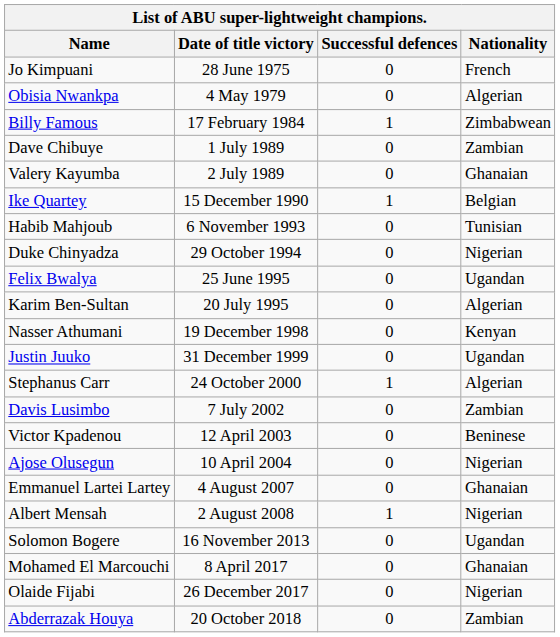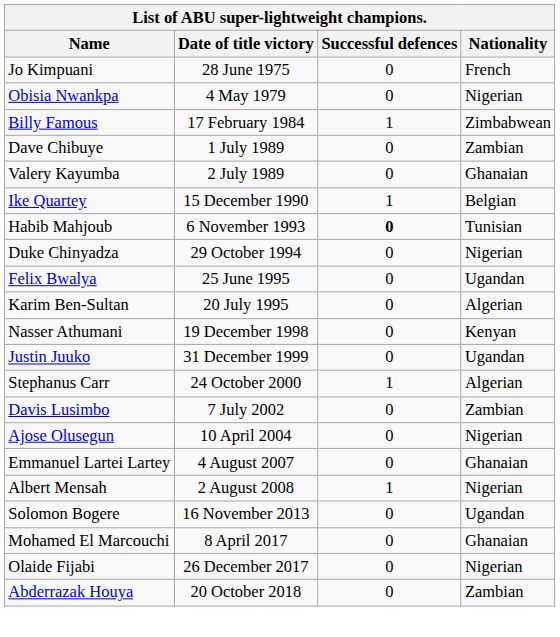 <table class="wikitable">
 <tr>
 <th colspan=4>List of ABU super-lightweight champions.</th>
 </tr>
 <tr>
 <th>Name</th>
 <th>Date of title victory</th>
 <th>Successful defences</th>
 <th>Nationality</th>
 </tr>
 <tr align=center>
 <td align=left>Jo Kimpuani</td>
 <td>28 June 1975</td>
 <td>0</td>
 <td align=left> French</td>
 </tr>
 <tr align=center>
 <td align=left><a href='#'>Obisia Nwankpa</a></td>
 <td>4 May 1979</td>
 <td>0</td>
-<td align=left> Algerian</td>
+<td align=left> Nigerian</td>
 </tr>
 <tr align=center>
 <td align=left><a href='#'>Billy Famous</a></td>
 <td>17 February 1984</td>
 <td>1</td>
 <td align=left> Zimbabwean</td>
 </tr>
 <tr align=center>
 <td align=left>Dave Chibuye</td>
 <td>1 July 1989</td>
 <td>0</td>
 <td align=left> Zambian</td>
 </tr>
 <tr align=center>
 <td align=left>Valery Kayumba</td>
 <td>2 July 1989</td>
 <td>0</td>
 <td align=left> Ghanaian</td>
 </tr>
 <tr align=center>
 <td align=left><a href='#'>Ike Quartey</a></td>
 <td>15 December 1990</td>
 <td>1</td>
 <td align=left> Belgian</td>
 </tr>
 <tr align=center>
 <td align=left>Habib Mahjoub</td>
 <td>6 November 1993</td>
-<td>0</td>
+<td><strong>0</strong></td>
 <td align=left> Tunisian</td>
 </tr>
 <tr align=center>
 <td align=left>Duke Chinyadza</td>
 <td>29 October 1994</td>
 <td>0</td>
 <td align=left> Nigerian</td>
 </tr>
 <tr align=center>
 <td align=left><a href='#'>Felix Bwalya</a></td>
 <td>25 June 1995</td>
 <td>0</td>
 <td align=left> Ugandan</td>
 </tr>
 <tr align=center>
 <td align=left>Karim Ben-Sultan</td>
 <td>20 July 1995</td>
 <td>0</td>
 <td align=left> Algerian</td>
 </tr>
 <tr align=center>
 <td align=left>Nasser Athumani</td>
 <td>19 December 1998</td>
 <td>0</td>
 <td align=left> Kenyan</td>
 </tr>
 <tr align=center>
 <td align=left><a href='#'>Justin Juuko</a></td>
 <td>31 December 1999</td>
 <td>0</td>
 <td align=left> Ugandan</td>
 </tr>
 <tr align=center>
 <td align=left>Stephanus Carr</td>
 <td>24 October 2000</td>
 <td>1</td>
 <td align=left> Algerian</td>
 </tr>
 <tr align=center>
 <td align=left><a href='#'>Davis Lusimbo</a></td>
 <td>7 July 2002</td>
 <td>0</td>
 <td align=left> Zambian</td>
 </tr>
 <tr align=center>
-<td align=left>Victor Kpadenou</td>
-<td>12 April 2003</td>
-<td>0</td>
-<td align=left> Beninese</td>
-</tr>
-<tr align=center>
 <td align=left><a href='#'>Ajose Olusegun</a></td>
 <td>10 April 2004</td>
 <td>0</td>
 <td align=left> Nigerian</td>
 </tr>
 <tr align=center>
 <td align=left>Emmanuel Lartei Lartey</td>
 <td>4 August 2007</td>
 <td>0</td>
 <td align=left> Ghanaian</td>
 </tr>
 <tr align=center>
 <td align=left>Albert Mensah</td>
 <td>2 August 2008</td>
 <td>1</td>
 <td align=left> Nigerian</td>
 </tr>
 <tr align=center>
 <td align=left>Solomon Bogere</td>
 <td>16 November 2013</td>
 <td>0</td>
 <td align=left> Ugandan</td>
 </tr>
 <tr align=center>
 <td align=left>Mohamed El Marcouchi</td>
 <td>8 April 2017</td>
 <td>0</td>
 <td align=left> Ghanaian</td>
 </tr>
 <tr align=center>
 <td align=left>Olaide Fijabi</td>
 <td>26 December 2017</td>
 <td>0</td>
 <td align=left> Nigerian</td>
 </tr>
 <tr align=center>
 <td align=left><a href='#'>Abderrazak Houya</a></td>
 <td>20 October 2018</td>
 <td>0</td>
 <td align=left> Zambian</td>
 </tr>
 </table>
